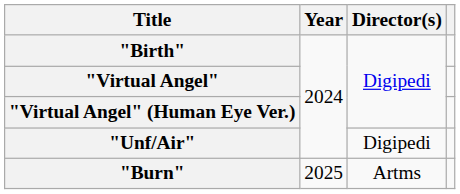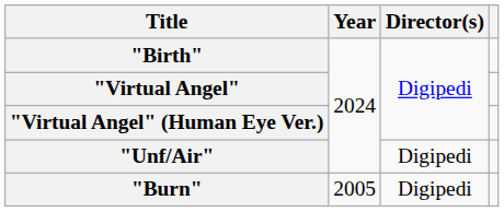 <table class="wikitable plainrowheaders" style="text-align:center">
 <tr>
 <th scope="col">Title</th>
 <th scope="col">Year</th>
 <th scope="col">Director(s)</th>
 <th scope="col"></th>
 </tr>
 <tr>
 <th scope="row">"Birth"</th>
 <td rowspan="4">2024</td>
 <td rowspan="3"><a href='#'>Digipedi</a></td>
 <td></td>
 </tr>
 <tr>
 <th scope="row">"Virtual Angel"</th>
 <td></td>
 </tr>
 <tr>
 <th scope="row">"Virtual Angel" (Human Eye Ver.)</th>
 <td></td>
 </tr>
 <tr>
 <th scope="row">"Unf/Air"</th>
 <td>Digipedi</td>
 <td></td>
 </tr>
 <tr>
 <th scope="row">"Burn"</th>
-<td>2025</td>
-<td>Artms</td>
+<td>2005</td>
+<td>Digipedi</td>
 <td></td>
 </tr>
 </table>
